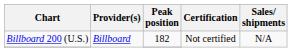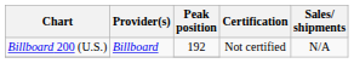 <table class="wikitable">
 <tr>
 <th align="center">Chart</th>
 <th align="center">Provider(s)</th>
 <th align="center">Peak<br>position</th>
 <th align="center">Certification</th>
 <th align="center">Sales/<br>shipments</th>
 </tr>
 <tr>
 <td align="left"><a href='#'><em>Billboard</em> 200</a> (U.S.)</td>
 <td align="left" rowspan="5"><em><a href='#'>Billboard</a></em></td>
-<td align="center">182</td>
+<td align="center">192</td>
 <td align="center" rowspan="5">Not certified</td>
 <td align="center" rowspan="5">N/A</td>
 </tr>
 <tr>
 </tr>
 </table>
